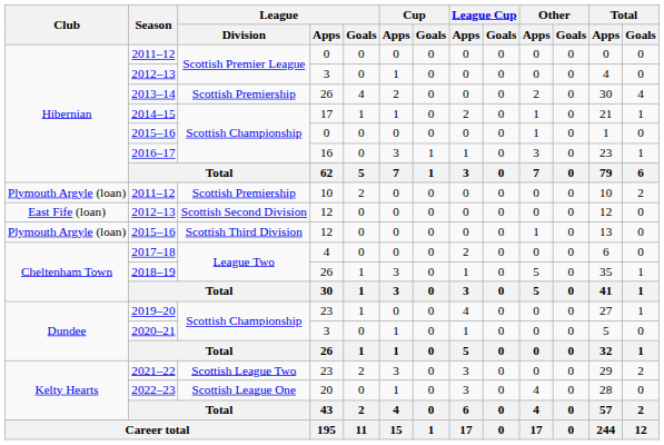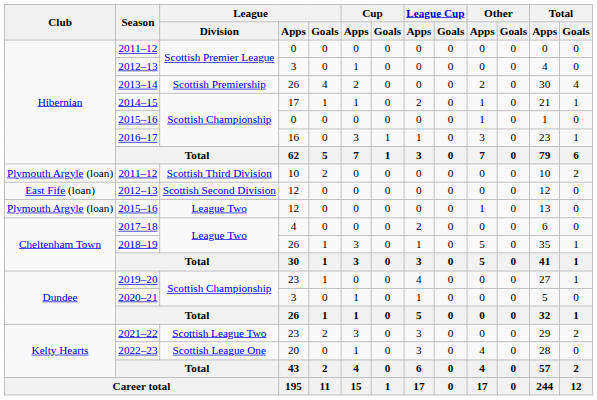 <table class="wikitable" style="text-align:center">
 <tr>
 <th rowspan="2">Club</th>
 <th rowspan="2">Season</th>
 <th colspan="3">League</th>
 <th colspan="2">Cup</th>
 <th colspan="2"><a href='#'>League Cup</a></th>
 <th colspan="2">Other</th>
 <th colspan="2">Total</th>
 </tr>
 <tr>
 <th>Division</th>
 <th>Apps</th>
 <th>Goals</th>
 <th>Apps</th>
 <th>Goals</th>
 <th>Apps</th>
 <th>Goals</th>
 <th>Apps</th>
 <th>Goals</th>
 <th>Apps</th>
 <th>Goals</th>
 </tr>
 <tr>
 <td rowspan=7><a href='#'>Hibernian</a></td>
 <td><a href='#'>2011–12</a></td>
 <td rowspan="2"><a href='#'>Scottish Premier League</a></td>
 <td>0</td>
 <td>0</td>
 <td>0</td>
 <td>0</td>
 <td>0</td>
 <td>0</td>
 <td>0</td>
 <td>0</td>
 <td>0</td>
 <td>0</td>
 </tr>
 <tr>
 <td><a href='#'>2012–13</a></td>
 <td>3</td>
 <td>0</td>
 <td>1</td>
 <td>0</td>
 <td>0</td>
 <td>0</td>
 <td>0</td>
 <td>0</td>
 <td>4</td>
 <td>0</td>
 </tr>
 <tr>
 <td><a href='#'>2013–14</a></td>
 <td><a href='#'>Scottish Premiership</a></td>
 <td>26</td>
 <td>4</td>
 <td>2</td>
 <td>0</td>
 <td>0</td>
 <td>0</td>
 <td>2</td>
 <td>0</td>
 <td>30</td>
 <td>4</td>
 </tr>
 <tr>
 <td><a href='#'>2014–15</a></td>
 <td rowspan="3"><a href='#'>Scottish Championship</a></td>
 <td>17</td>
 <td>1</td>
 <td>1</td>
 <td>0</td>
 <td>2</td>
 <td>0</td>
 <td>1</td>
 <td>0</td>
 <td>21</td>
 <td>1</td>
 </tr>
 <tr>
 <td><a href='#'>2015–16</a></td>
 <td>0</td>
 <td>0</td>
 <td>0</td>
 <td>0</td>
 <td>0</td>
 <td>0</td>
 <td>1</td>
 <td>0</td>
 <td>1</td>
 <td>0</td>
 </tr>
 <tr>
 <td><a href='#'>2016–17</a></td>
 <td>16</td>
 <td>0</td>
 <td>3</td>
 <td>1</td>
 <td>1</td>
 <td>0</td>
 <td>3</td>
 <td>0</td>
 <td>23</td>
 <td>1</td>
 </tr>
 <tr>
 <th colspan="2">Total</th>
 <th>62</th>
 <th>5</th>
 <th>7</th>
 <th>1</th>
 <th>3</th>
 <th>0</th>
 <th>7</th>
 <th>0</th>
 <th>79</th>
 <th>6</th>
 </tr>
 <tr>
 <td><a href='#'>Plymouth Argyle</a> (loan)</td>
 <td><a href='#'>2011–12</a></td>
-<td><a href='#'>Scottish Premiership</a></td>
+<td><a href='#'>Scottish Third Division</a></td>
 <td>10</td>
 <td>2</td>
 <td>0</td>
 <td>0</td>
 <td>0</td>
 <td>0</td>
 <td>0</td>
 <td>0</td>
 <td>10</td>
 <td>2</td>
 </tr>
 <tr>
 <td><a href='#'>East Fife</a> (loan)</td>
 <td><a href='#'>2012–13</a></td>
 <td><a href='#'>Scottish Second Division</a></td>
 <td>12</td>
 <td>0</td>
 <td>0</td>
 <td>0</td>
 <td>0</td>
 <td>0</td>
 <td>0</td>
 <td>0</td>
 <td>12</td>
 <td>0</td>
 </tr>
 <tr>
 <td><a href='#'>Plymouth Argyle</a> (loan)</td>
 <td><a href='#'>2015–16</a></td>
-<td><a href='#'>Scottish Third Division</a></td>
+<td><a href='#'>League Two</a></td>
 <td>12</td>
 <td>0</td>
 <td>0</td>
 <td>0</td>
 <td>0</td>
 <td>0</td>
 <td>1</td>
 <td>0</td>
 <td>13</td>
 <td>0</td>
 </tr>
 <tr>
 <td rowspan=3><a href='#'>Cheltenham Town</a></td>
 <td><a href='#'>2017–18</a></td>
 <td rowspan=2><a href='#'>League Two</a></td>
 <td>4</td>
 <td>0</td>
 <td>0</td>
 <td>0</td>
 <td>2</td>
 <td>0</td>
 <td>0</td>
 <td>0</td>
 <td>6</td>
 <td>0</td>
 </tr>
 <tr>
 <td><a href='#'>2018–19</a></td>
 <td>26</td>
 <td>1</td>
 <td>3</td>
 <td>0</td>
 <td>1</td>
 <td>0</td>
 <td>5</td>
 <td>0</td>
 <td>35</td>
 <td>1</td>
 </tr>
 <tr>
 <th colspan=2>Total</th>
 <th>30</th>
 <th>1</th>
 <th>3</th>
 <th>0</th>
 <th>3</th>
 <th>0</th>
 <th>5</th>
 <th>0</th>
 <th>41</th>
 <th>1</th>
 </tr>
 <tr>
 <td rowspan="3"><a href='#'>Dundee</a></td>
 <td><a href='#'>2019–20</a></td>
 <td rowspan="2"><a href='#'>Scottish Championship</a></td>
 <td>23</td>
 <td>1</td>
 <td>0</td>
 <td>0</td>
 <td>4</td>
 <td>0</td>
 <td>0</td>
 <td>0</td>
 <td>27</td>
 <td>1</td>
 </tr>
 <tr>
 <td><a href='#'>2020–21</a></td>
 <td>3</td>
 <td>0</td>
 <td>1</td>
 <td>0</td>
 <td>1</td>
 <td>0</td>
 <td>0</td>
 <td>0</td>
 <td>5</td>
 <td>0</td>
 </tr>
 <tr>
 <th colspan="2">Total</th>
 <th>26</th>
 <th>1</th>
 <th>1</th>
 <th>0</th>
 <th>5</th>
 <th>0</th>
 <th>0</th>
 <th>0</th>
 <th>32</th>
 <th>1</th>
 </tr>
 <tr>
 <td rowspan="3"><a href='#'>Kelty Hearts</a></td>
 <td><a href='#'>2021–22</a></td>
 <td><a href='#'>Scottish League Two</a></td>
 <td>23</td>
 <td>2</td>
 <td>3</td>
 <td>0</td>
 <td>3</td>
 <td>0</td>
 <td>0</td>
 <td>0</td>
 <td>29</td>
 <td>2</td>
 </tr>
 <tr>
 <td><a href='#'>2022–23</a></td>
 <td><a href='#'>Scottish League One</a></td>
 <td>20</td>
 <td>0</td>
 <td>1</td>
 <td>0</td>
 <td>3</td>
 <td>0</td>
 <td>4</td>
 <td>0</td>
 <td>28</td>
 <td>0</td>
 </tr>
 <tr>
 <th colspan="2">Total</th>
 <th>43</th>
 <th>2</th>
 <th>4</th>
 <th>0</th>
 <th>6</th>
 <th>0</th>
 <th>4</th>
 <th>0</th>
 <th>57</th>
 <th>2</th>
 </tr>
 <tr>
 <th colspan="3">Career total</th>
 <th>195</th>
 <th>11</th>
 <th>15</th>
 <th>1</th>
 <th>17</th>
 <th>0</th>
 <th>17</th>
 <th>0</th>
 <th>244</th>
 <th>12</th>
 </tr>
 </table>
